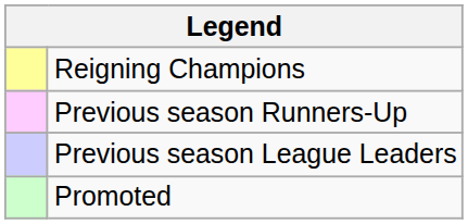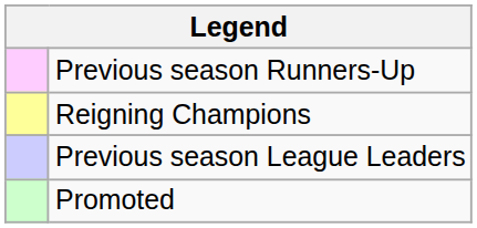 <table class="wikitable" style="font-size: 85%">
 <tr>
 <th colspan=2>Legend</th>
 </tr>
 <tr>
+<td style="background:#ffccff; width:15px;"> </td>
+<td>Previous season Runners-Up</td>
+</tr>
+<tr>
 <td style="background:#ff9; width:15px;"> </td>
 <td>Reigning Champions</td>
-</tr>
-<tr>
-<td style="background:#ffccff; width:15px;"> </td>
-<td>Previous season Runners-Up</td>
 </tr>
 <tr>
 <td style="background:#ccccff; width:15px;"> </td>
 <td>Previous season League Leaders</td>
 </tr>
 <tr>
 <td style="background:#ccffcc; width:15px;"> </td>
 <td>Promoted</td>
 </tr>
 </table>
